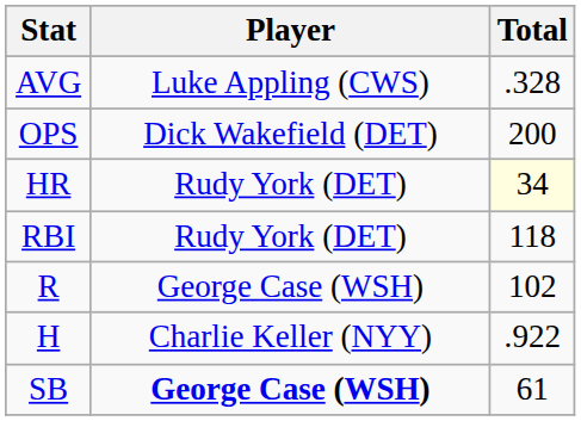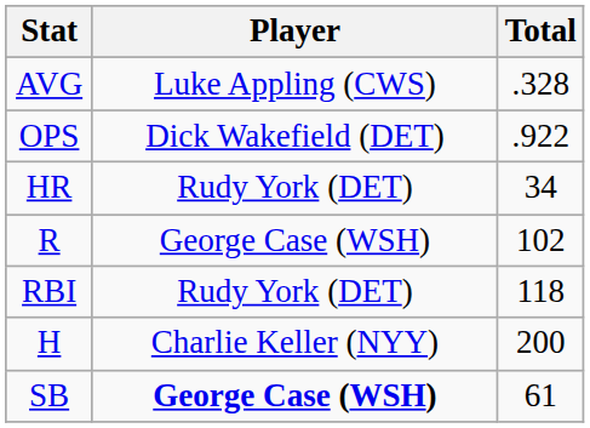 <table class="wikitable" style="text-align:center;">
 <tr>
 <th style="width:15%;">Stat</th>
 <th>Player</th>
 <th style="width:15%;">Total</th>
 </tr>
 <tr>
 <td><a href='#'>AVG</a></td>
 <td><a href='#'>Luke Appling</a> (<a href='#'>CWS</a>)</td>
 <td>.328</td>
 </tr>
 <tr>
 <td><a href='#'>OPS</a></td>
 <td><a href='#'>Dick Wakefield</a> (<a href='#'>DET</a>)</td>
-<td>200</td>
+<td>.922</td>
 </tr>
 <tr>
 <td><a href='#'>HR</a></td>
 <td><a href='#'>Rudy York</a> (<a href='#'>DET</a>)</td>
-<td style="background: lightyellow;">34</td>
+<td>34</td>
+</tr>
+<tr>
+<td><a href='#'>R</a></td>
+<td><a href='#'>George Case</a> (<a href='#'>WSH</a>)</td>
+<td>102</td>
 </tr>
 <tr>
 <td><a href='#'>RBI</a></td>
 <td><a href='#'>Rudy York</a> (<a href='#'>DET</a>)</td>
 <td>118</td>
 </tr>
 <tr>
-<td><a href='#'>R</a></td>
-<td><a href='#'>George Case</a> (<a href='#'>WSH</a>)</td>
-<td>102</td>
-</tr>
-<tr>
 <td><a href='#'>H</a></td>
 <td><a href='#'>Charlie Keller</a> (<a href='#'>NYY</a>)</td>
-<td>.922</td>
+<td>200</td>
 </tr>
 <tr>
 <td><a href='#'>SB</a></td>
 <td><strong><a href='#'>George Case</a> (<a href='#'>WSH</a>)</strong></td>
 <td>61</td>
 </tr>
 </table>
